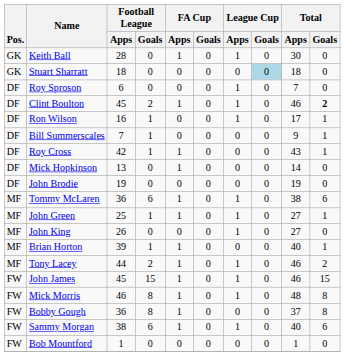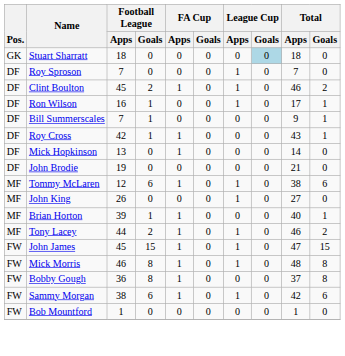 <table class="wikitable" style="text-align:center">
 <tr>
 <th rowspan="2" valign="bottom">Pos.</th>
 <th rowspan="2">Name</th>
 <th colspan="2" width="85">Football League</th>
 <th colspan="2" width="85">FA Cup</th>
 <th colspan="2" width="85">League Cup</th>
 <th colspan="2" width="85">Total</th>
 </tr>
 <tr>
 <th>Apps</th>
 <th>Goals</th>
 <th>Apps</th>
 <th>Goals</th>
 <th>Apps</th>
 <th>Goals</th>
 <th>Apps</th>
 <th>Goals</th>
 </tr>
 <tr>
 <td align="left">GK</td>
-<td align="left"> <a href='#'>Keith Ball</a></td>
-<td>28</td>
-<td>0</td>
-<td>1</td>
-<td>0</td>
-<td>1</td>
-<td>0</td>
-<td>30</td>
-<td>0</td>
-</tr>
-<tr>
-<td align="left">GK</td>
 <td align="left"> <a href='#'>Stuart Sharratt</a></td>
 <td>18</td>
 <td>0</td>
 <td>0</td>
 <td>0</td>
 <td>0</td>
 <td style="background: lightblue;">0</td>
 <td>18</td>
 <td>0</td>
 </tr>
 <tr>
 <td align="left">DF</td>
 <td align="left"> <a href='#'>Roy Sproson</a></td>
-<td>6</td>
+<td>7</td>
 <td>0</td>
 <td>0</td>
 <td>0</td>
 <td>1</td>
 <td>0</td>
 <td>7</td>
 <td>0</td>
 </tr>
 <tr>
 <td align="left">DF</td>
 <td align="left"> <a href='#'>Clint Boulton</a></td>
 <td>45</td>
 <td>2</td>
 <td>1</td>
 <td>0</td>
 <td>1</td>
 <td>0</td>
 <td>46</td>
-<td><strong>2</strong></td>
+<td>2</td>
 </tr>
 <tr>
 <td align="left">DF</td>
 <td align="left"> <a href='#'>Ron Wilson</a></td>
 <td>16</td>
 <td>1</td>
 <td>0</td>
 <td>0</td>
 <td>1</td>
 <td>0</td>
 <td>17</td>
 <td>1</td>
 </tr>
 <tr>
 <td align="left">DF</td>
 <td align="left"> <a href='#'>Bill Summerscales</a></td>
 <td>7</td>
 <td>1</td>
 <td>0</td>
 <td>0</td>
 <td>0</td>
 <td>0</td>
 <td>9</td>
 <td>1</td>
 </tr>
 <tr>
 <td align="left">DF</td>
 <td align="left"> <a href='#'>Roy Cross</a></td>
 <td>42</td>
 <td>1</td>
 <td>1</td>
 <td>0</td>
 <td>0</td>
 <td>0</td>
 <td>43</td>
 <td>1</td>
 </tr>
 <tr>
 <td align="left">DF</td>
 <td align="left"> <a href='#'>Mick Hopkinson</a></td>
 <td>13</td>
 <td>0</td>
 <td>1</td>
 <td>0</td>
 <td>0</td>
 <td>0</td>
 <td>14</td>
 <td>0</td>
 </tr>
 <tr>
 <td align="left">DF</td>
 <td align="left"> <a href='#'>John Brodie</a></td>
 <td>19</td>
 <td>0</td>
 <td>0</td>
 <td>0</td>
 <td>0</td>
 <td>0</td>
-<td>19</td>
+<td>21</td>
 <td>0</td>
 </tr>
 <tr>
 <td align="left">MF</td>
 <td align="left"> <a href='#'>Tommy McLaren</a></td>
-<td>36</td>
+<td>12</td>
 <td>6</td>
 <td>1</td>
 <td>0</td>
 <td>1</td>
 <td>0</td>
 <td>38</td>
 <td>6</td>
-</tr>
-<tr>
-<td align="left">MF</td>
-<td align="left"> <a href='#'>John Green</a></td>
-<td>25</td>
-<td>1</td>
-<td>1</td>
-<td>0</td>
-<td>1</td>
-<td>0</td>
-<td>27</td>
-<td>1</td>
 </tr>
 <tr>
 <td align="left">MF</td>
 <td align="left"> <a href='#'>John King</a></td>
 <td>26</td>
 <td>0</td>
 <td>0</td>
 <td>0</td>
 <td>1</td>
 <td>0</td>
 <td>27</td>
 <td>0</td>
 </tr>
 <tr>
 <td align="left">MF</td>
 <td align="left"> <a href='#'>Brian Horton</a></td>
 <td>39</td>
 <td>1</td>
 <td>1</td>
 <td>0</td>
 <td>0</td>
 <td>0</td>
 <td>40</td>
 <td>1</td>
 </tr>
 <tr>
 <td align="left">MF</td>
 <td align="left"> <a href='#'>Tony Lacey</a></td>
 <td>44</td>
 <td>2</td>
 <td>1</td>
 <td>0</td>
 <td>1</td>
 <td>0</td>
 <td>46</td>
 <td>2</td>
 </tr>
 <tr>
 <td align="left">FW</td>
 <td align="left"> <a href='#'>John James</a></td>
 <td>45</td>
 <td>15</td>
 <td>1</td>
 <td>0</td>
 <td>1</td>
 <td>0</td>
-<td>46</td>
+<td>47</td>
 <td>15</td>
 </tr>
 <tr>
 <td align="left">FW</td>
 <td align="left"> <a href='#'>Mick Morris</a></td>
 <td>46</td>
 <td>8</td>
 <td>1</td>
 <td>0</td>
 <td>1</td>
 <td>0</td>
 <td>48</td>
 <td>8</td>
 </tr>
 <tr>
 <td align="left">FW</td>
 <td align="left"> <a href='#'>Bobby Gough</a></td>
 <td>36</td>
 <td>8</td>
 <td>1</td>
 <td>0</td>
 <td>0</td>
 <td>0</td>
 <td>37</td>
 <td>8</td>
 </tr>
 <tr>
 <td align="left">FW</td>
 <td align="left"> <a href='#'>Sammy Morgan</a></td>
 <td>38</td>
 <td>6</td>
 <td>1</td>
 <td>0</td>
 <td>1</td>
 <td>0</td>
-<td>40</td>
+<td>42</td>
 <td>6</td>
 </tr>
 <tr>
 <td align="left">FW</td>
 <td align="left"> <a href='#'>Bob Mountford</a></td>
 <td>1</td>
 <td>0</td>
 <td>0</td>
 <td>0</td>
 <td>0</td>
 <td>0</td>
 <td>1</td>
 <td>0</td>
 </tr>
 <tr>
 </tr>
 </table>
